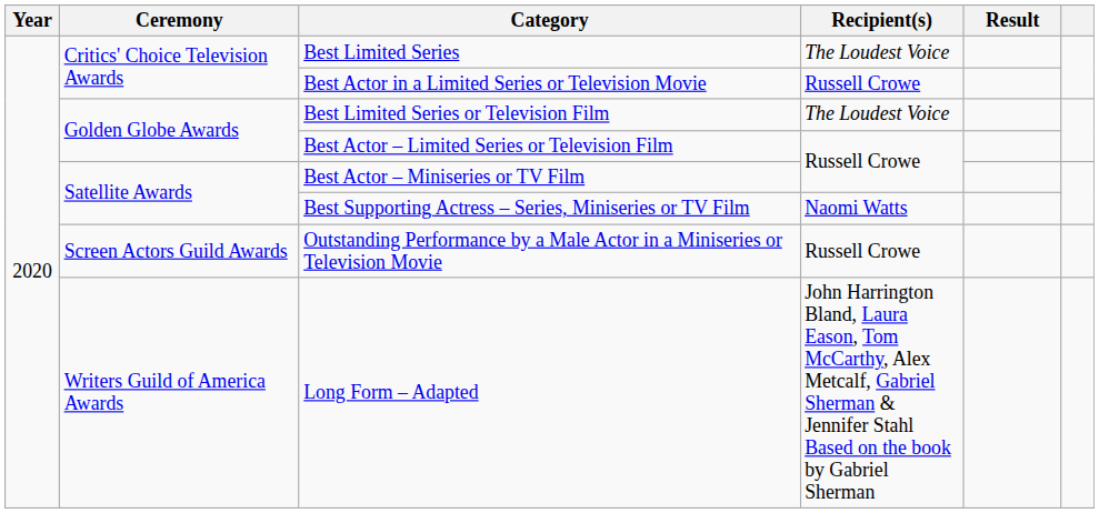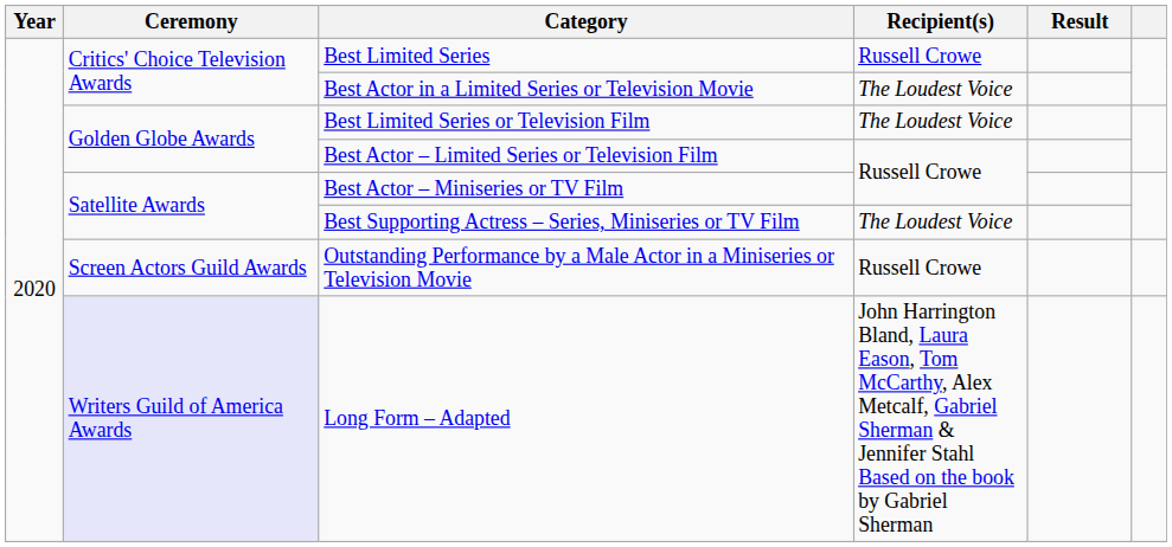 <table class="wikitable sortable plainrowheaders" style="width:100%;">
 <tr>
 <th scope="col" style="width:5%;">Year</th>
 <th scope="col" style="width:22%;">Ceremony</th>
 <th scope="col" style="width:46%;">Category</th>
 <th scope="col" style="width:15%;">Recipient(s)</th>
 <th scope="col" style="width:9%;">Result</th>
 <th scope="col" style="width:3%;" class="unsortable"></th>
 </tr>
 <tr>
 <td align="center" rowspan="8">2020</td>
 <td rowspan="2"><a href='#'>Critics' Choice Television Awards</a></td>
 <td><a href='#'>Best Limited Series</a></td>
-<td><em>The Loudest Voice</em></td>
+<td><a href='#'>Russell Crowe</a></td>
 <td></td>
 <td align="center" rowspan=2></td>
 </tr>
 <tr>
 <td><a href='#'>Best Actor in a Limited Series or Television Movie</a></td>
-<td><a href='#'>Russell Crowe</a></td>
+<td><em>The Loudest Voice</em></td>
 <td></td>
 </tr>
 <tr>
 <td rowspan="2"><a href='#'>Golden Globe Awards</a></td>
 <td><a href='#'>Best Limited Series or Television Film</a></td>
 <td><em>The Loudest Voice</em></td>
 <td></td>
 <td align="center" rowspan=2></td>
 </tr>
 <tr>
 <td><a href='#'>Best Actor – Limited Series or Television Film</a></td>
 <td rowspan="2">Russell Crowe</td>
 <td></td>
 </tr>
 <tr>
 <td rowspan="2"><a href='#'>Satellite Awards</a></td>
 <td><a href='#'>Best Actor – Miniseries or TV Film</a></td>
 <td></td>
 <td align="center" rowspan=2></td>
 </tr>
 <tr>
 <td><a href='#'>Best Supporting Actress – Series, Miniseries or TV Film</a></td>
-<td><a href='#'>Naomi Watts</a></td>
+<td><em>The Loudest Voice</em></td>
 <td></td>
 </tr>
 <tr>
 <td><a href='#'>Screen Actors Guild Awards</a></td>
 <td><a href='#'>Outstanding Performance by a Male Actor in a Miniseries or Television Movie</a></td>
 <td>Russell Crowe</td>
 <td></td>
 <td align="center"></td>
 </tr>
 <tr>
-<td><a href='#'>Writers Guild of America Awards</a></td>
+<td style="background: lavender;"><a href='#'>Writers Guild of America Awards</a></td>
 <td><a href='#'>Long Form – Adapted</a></td>
 <td>John Harrington Bland, <a href='#'>Laura Eason</a>, <a href='#'>Tom McCarthy</a>, Alex Metcalf, <a href='#'>Gabriel Sherman</a> & Jennifer Stahl<br><a href='#'>Based on the book</a> by Gabriel Sherman</td>
 <td></td>
 <td align="center"></td>
 </tr>
 </table>
